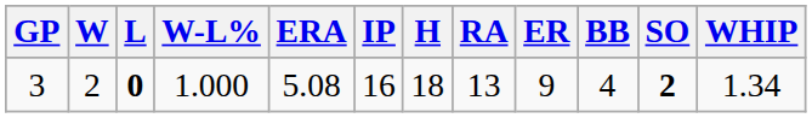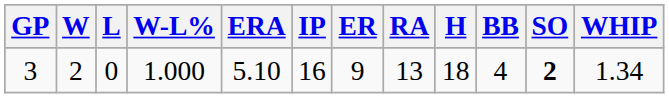 <table class="wikitable">
 <tr>
 <th><a href='#'>GP</a></th>
 <th><a href='#'>W</a></th>
 <th><a href='#'>L</a></th>
 <th><a href='#'>W-L%</a></th>
 <th><a href='#'>ERA</a></th>
 <th><a href='#'>IP</a></th>
+<th><a href='#'>ER</a></th>
+<th><a href='#'>RA</a></th>
 <th><a href='#'>H</a></th>
-<th><a href='#'>RA</a></th>
-<th><a href='#'>ER</a></th>
 <th><a href='#'>BB</a></th>
 <th><a href='#'>SO</a></th>
 <th><a href='#'>WHIP</a></th>
 </tr>
 <tr align=center>
 <td>3</td>
 <td>2</td>
-<td><strong>0</strong></td>
+<td>0</td>
 <td>1.000</td>
-<td>5.08</td>
+<td>5.10</td>
 <td>16</td>
+<td>9</td>
+<td>13</td>
 <td>18</td>
-<td>13</td>
-<td>9</td>
 <td>4</td>
 <td><strong>2</strong></td>
 <td>1.34</td>
 </tr>
 </table>
